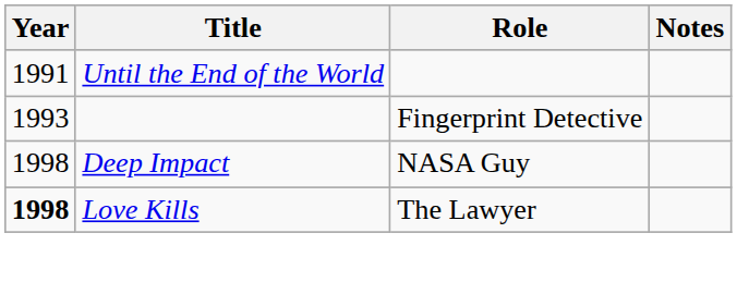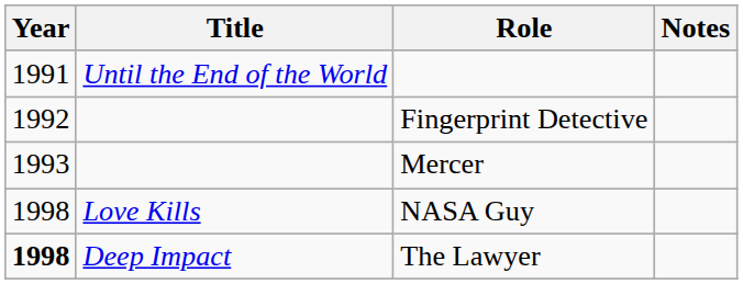 <table class="wikitable sortable">
 <tr>
 <th>Year</th>
 <th>Title</th>
 <th>Role</th>
 <th class="unsortable">Notes</th>
 </tr>
 <tr>
 <td>1991</td>
 <td><em><a href='#'>Until the End of the World</a></em></td>
 <td></td>
 <td></td>
 </tr>
 <tr>
-<td>1993</td>
+<td>1992</td>
 <td><em></em></td>
 <td>Fingerprint Detective</td>
 <td></td>
 </tr>
 <tr>
+<td>1993</td>
+<td><em></em></td>
+<td>Mercer</td>
+<td></td>
+</tr>
+<tr>
 <td>1998</td>
-<td><em><a href='#'>Deep Impact</a></em></td>
+<td><em><a href='#'>Love Kills</a></em></td>
 <td>NASA Guy</td>
 <td></td>
 </tr>
 <tr>
 <td><strong>1998</strong></td>
-<td><em><a href='#'>Love Kills</a></em></td>
+<td><em><a href='#'>Deep Impact</a></em></td>
 <td>The Lawyer</td>
 <td></td>
 </tr>
 </table>
